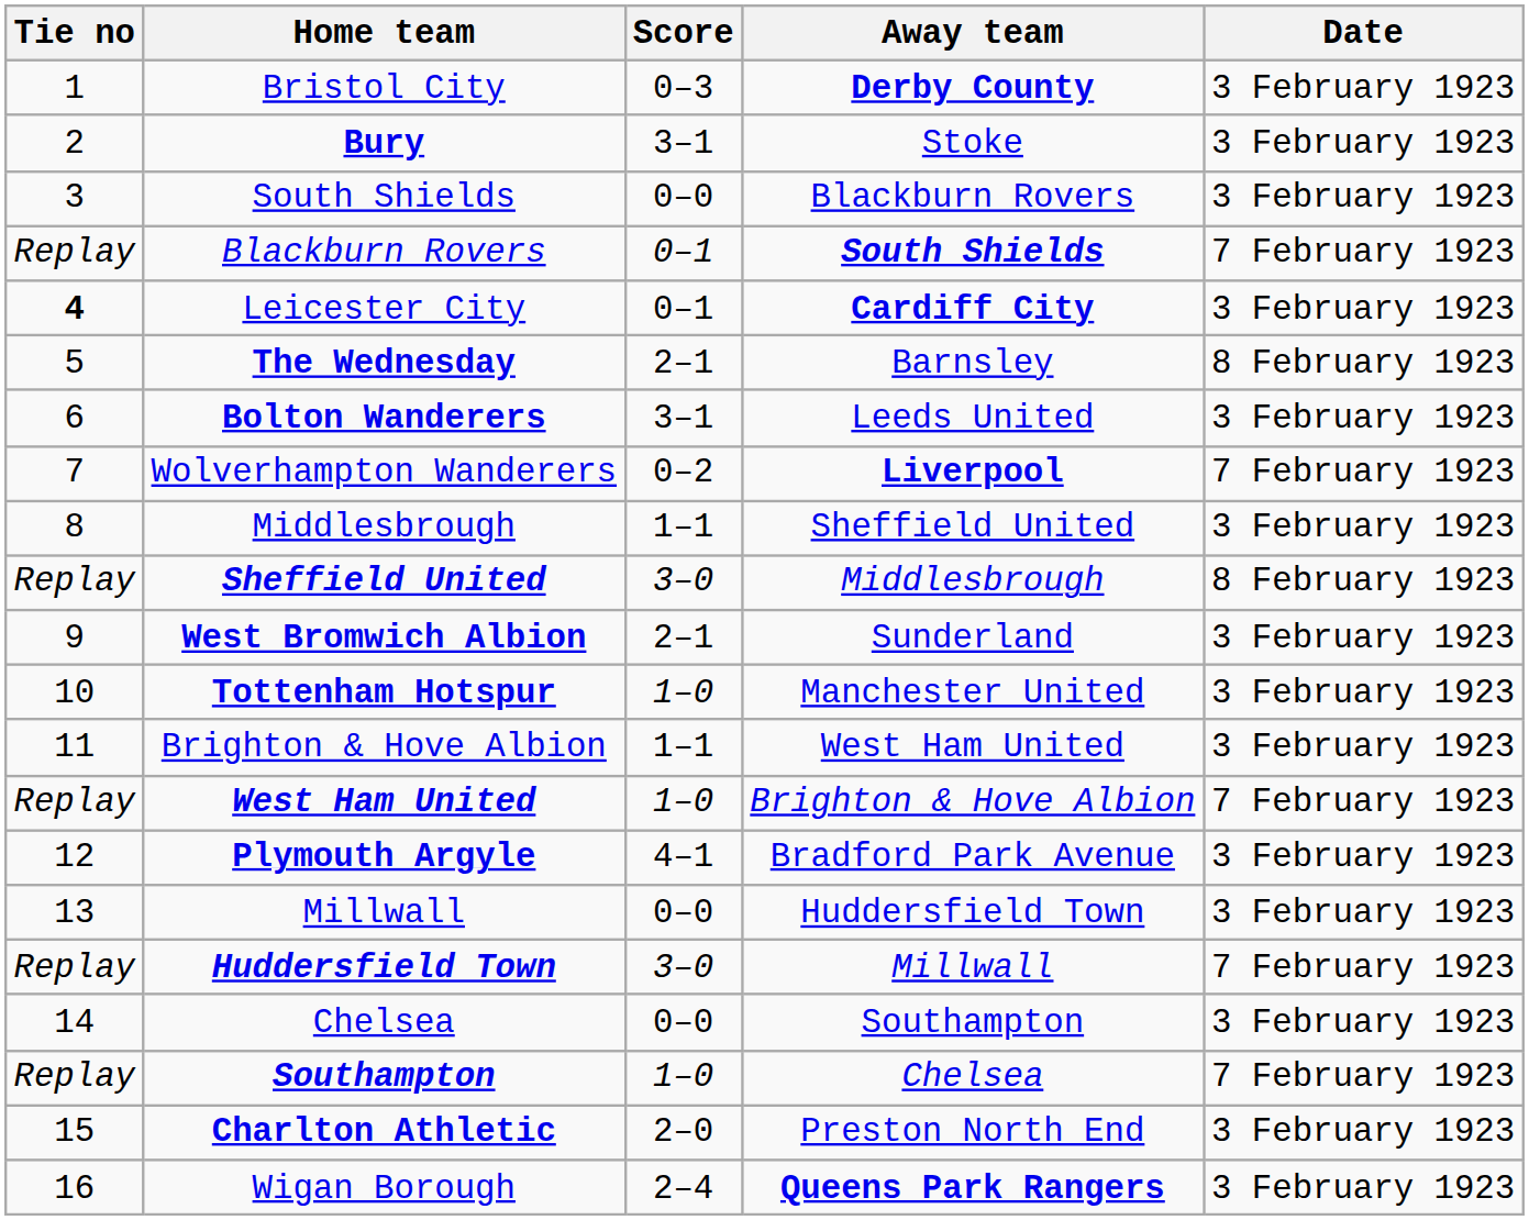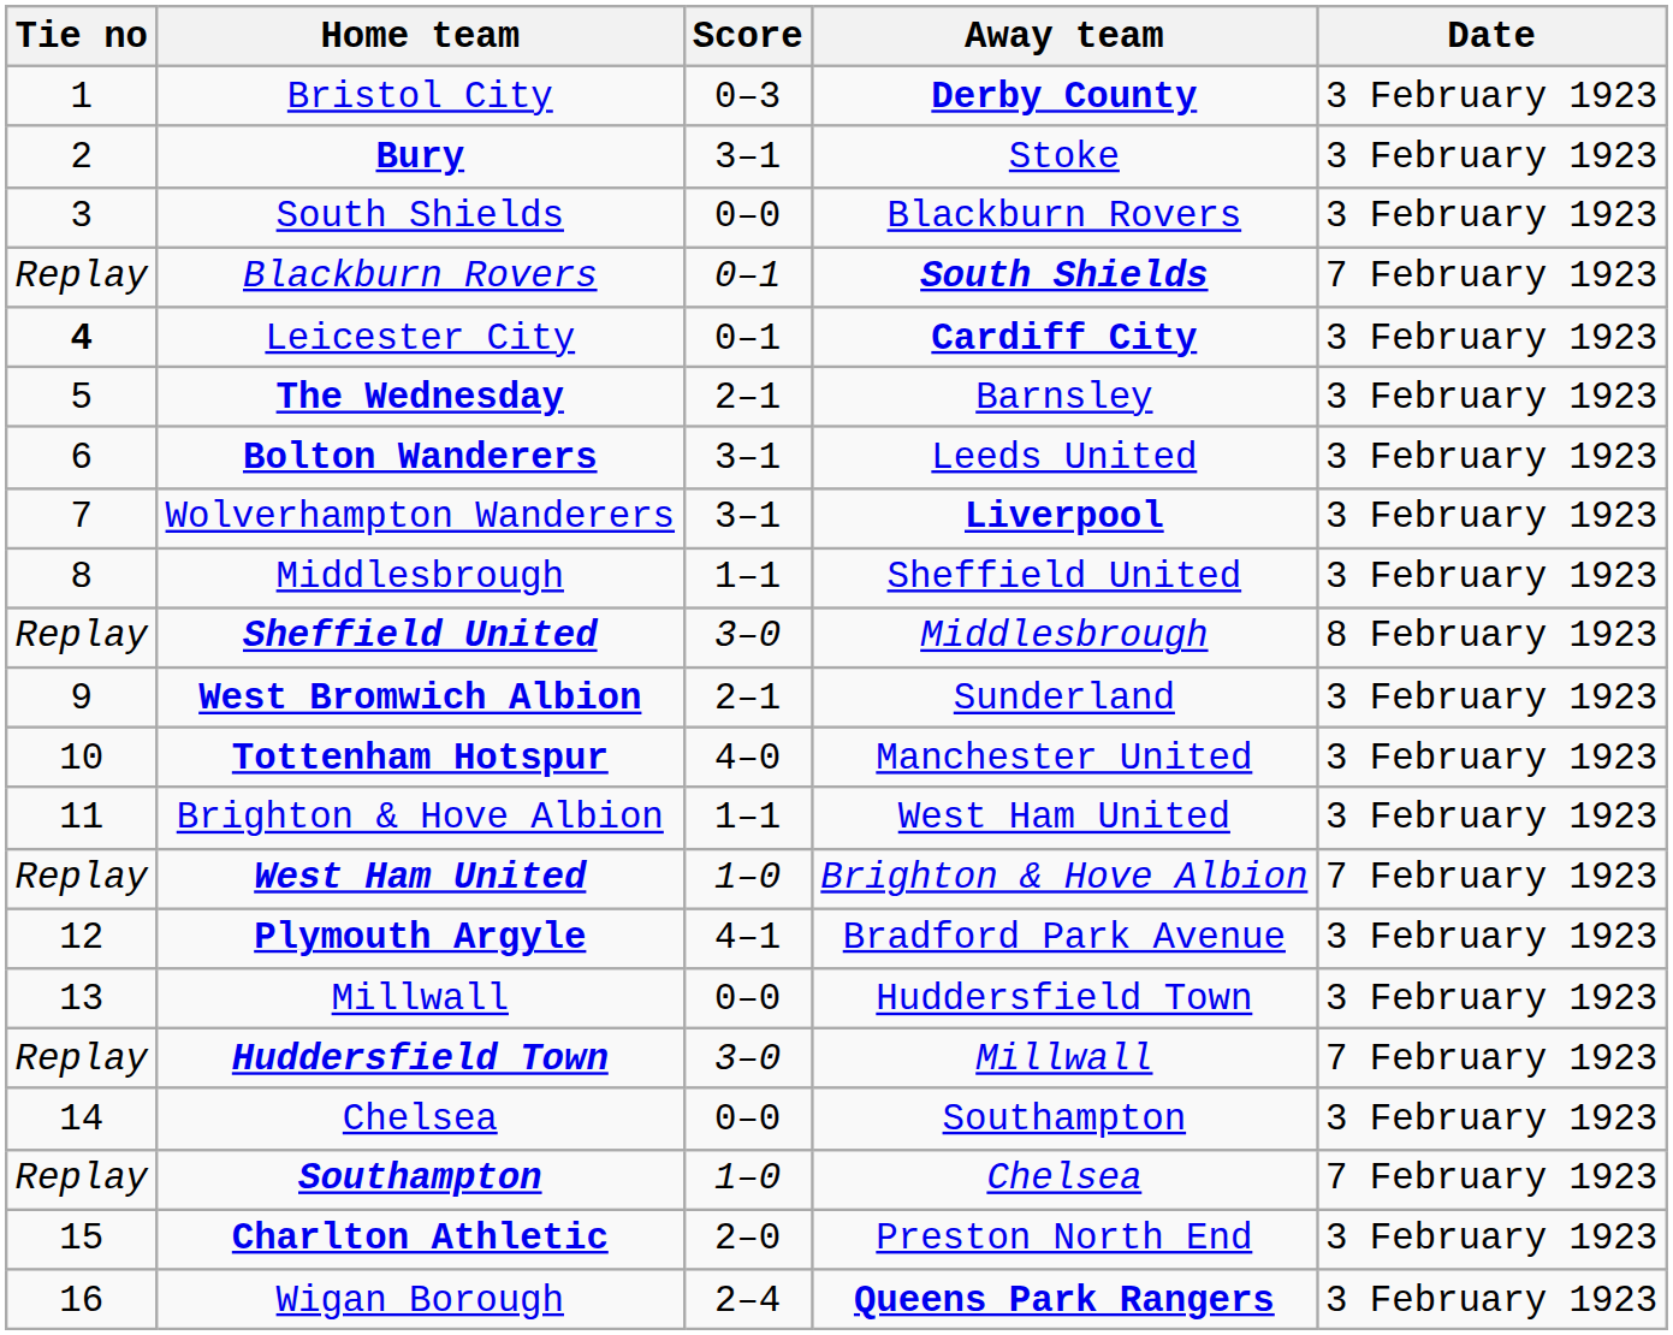 <table class="wikitable" style="text-align: center">
 <tr>
 <th>Tie no</th>
 <th>Home team</th>
 <th>Score</th>
 <th>Away team</th>
 <th>Date</th>
 </tr>
 <tr>
 <td>1</td>
 <td><a href='#'>Bristol City</a></td>
 <td>0–3</td>
 <td><strong><a href='#'>Derby County</a></strong></td>
 <td>3 February 1923</td>
 </tr>
 <tr>
 <td>2</td>
 <td><strong><a href='#'>Bury</a></strong></td>
 <td>3–1</td>
 <td><a href='#'>Stoke</a></td>
 <td>3 February 1923</td>
 </tr>
 <tr>
 <td>3</td>
 <td><a href='#'>South Shields</a></td>
 <td>0–0</td>
 <td><a href='#'>Blackburn Rovers</a></td>
 <td>3 February 1923</td>
 </tr>
 <tr>
 <td><em>Replay</em></td>
 <td><em><a href='#'>Blackburn Rovers</a></em></td>
 <td><em>0–1</em></td>
 <td><strong><em><a href='#'>South Shields</a></em></strong></td>
 <td>7 February 1923</td>
 </tr>
 <tr>
 <td><strong>4</strong></td>
 <td><a href='#'>Leicester City</a></td>
 <td>0–1</td>
 <td><strong><a href='#'>Cardiff City</a></strong></td>
 <td>3 February 1923</td>
 </tr>
 <tr>
 <td>5</td>
 <td><strong><a href='#'>The Wednesday</a></strong></td>
 <td>2–1</td>
 <td><a href='#'>Barnsley</a></td>
-<td>8 February 1923</td>
+<td>3 February 1923</td>
 </tr>
 <tr>
 <td>6</td>
 <td><strong><a href='#'>Bolton Wanderers</a></strong></td>
 <td>3–1</td>
 <td><a href='#'>Leeds United</a></td>
 <td>3 February 1923</td>
 </tr>
 <tr>
 <td>7</td>
 <td><a href='#'>Wolverhampton Wanderers</a></td>
-<td>0–2</td>
+<td>3–1</td>
 <td><strong><a href='#'>Liverpool</a></strong></td>
-<td>7 February 1923</td>
+<td>3 February 1923</td>
 </tr>
 <tr>
 <td>8</td>
 <td><a href='#'>Middlesbrough</a></td>
 <td>1–1</td>
 <td><a href='#'>Sheffield United</a></td>
 <td>3 February 1923</td>
 </tr>
 <tr>
 <td><em>Replay</em></td>
 <td><strong><em><a href='#'>Sheffield United</a></em></strong></td>
 <td><em>3–0</em></td>
 <td><em><a href='#'>Middlesbrough</a></em></td>
 <td>8 February 1923</td>
 </tr>
 <tr>
 <td>9</td>
 <td><strong><a href='#'>West Bromwich Albion</a></strong></td>
 <td>2–1</td>
 <td><a href='#'>Sunderland</a></td>
 <td>3 February 1923</td>
 </tr>
 <tr>
 <td>10</td>
 <td><strong><a href='#'>Tottenham Hotspur</a></strong></td>
-<td><em>1–0</em></td>
+<td>4–0</td>
 <td><a href='#'>Manchester United</a></td>
 <td>3 February 1923</td>
 </tr>
 <tr>
 <td>11</td>
 <td><a href='#'>Brighton & Hove Albion</a></td>
 <td>1–1</td>
 <td><a href='#'>West Ham United</a></td>
 <td>3 February 1923</td>
 </tr>
 <tr>
 <td><em>Replay</em></td>
 <td><strong><em><a href='#'>West Ham United</a></em></strong></td>
 <td><em>1–0</em></td>
 <td><em><a href='#'>Brighton & Hove Albion</a></em></td>
 <td>7 February 1923</td>
 </tr>
 <tr>
 <td>12</td>
 <td><strong><a href='#'>Plymouth Argyle</a></strong></td>
 <td>4–1</td>
 <td><a href='#'>Bradford Park Avenue</a></td>
 <td>3 February 1923</td>
 </tr>
 <tr>
 <td>13</td>
 <td><a href='#'>Millwall</a></td>
 <td>0–0</td>
 <td><a href='#'>Huddersfield Town</a></td>
 <td>3 February 1923</td>
 </tr>
 <tr>
 <td><em>Replay</em></td>
 <td><strong><em><a href='#'>Huddersfield Town</a></em></strong></td>
 <td><em>3–0</em></td>
 <td><em><a href='#'>Millwall</a></em></td>
 <td>7 February 1923</td>
 </tr>
 <tr>
 <td>14</td>
 <td><a href='#'>Chelsea</a></td>
 <td>0–0</td>
 <td><a href='#'>Southampton</a></td>
 <td>3 February 1923</td>
 </tr>
 <tr>
 <td><em>Replay</em></td>
 <td><strong><em><a href='#'>Southampton</a></em></strong></td>
 <td><em>1–0</em></td>
 <td><em><a href='#'>Chelsea</a></em></td>
 <td>7 February 1923</td>
 </tr>
 <tr>
 <td>15</td>
 <td><strong><a href='#'>Charlton Athletic</a></strong></td>
 <td>2–0</td>
 <td><a href='#'>Preston North End</a></td>
 <td>3 February 1923</td>
 </tr>
 <tr>
 <td>16</td>
 <td><a href='#'>Wigan Borough</a></td>
 <td>2–4</td>
 <td><strong><a href='#'>Queens Park Rangers</a></strong></td>
 <td>3 February 1923</td>
 </tr>
 </table>
